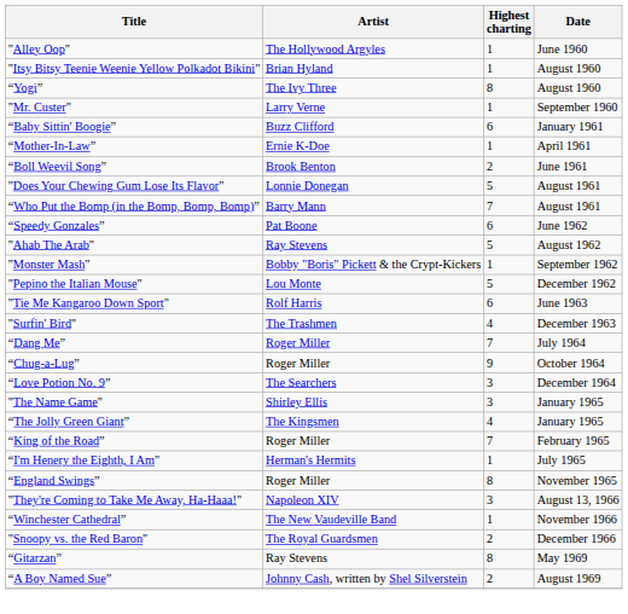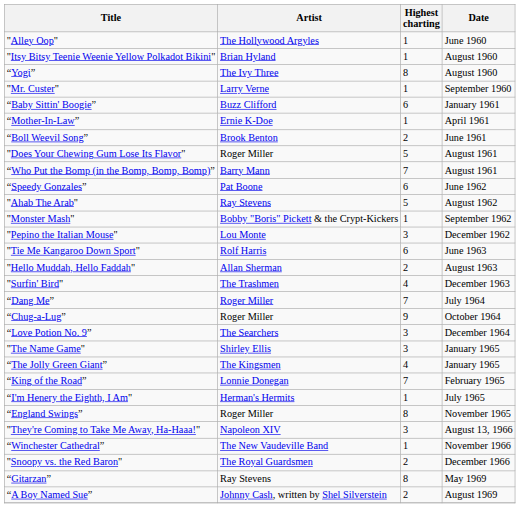 <table class="wikitable sortable">
 <tr>
 <th>Title</th>
 <th>Artist</th>
 <th>Highest<br>charting</th>
 <th>Date</th>
 </tr>
 <tr>
 <td>"<a href='#'>Alley Oop</a>"</td>
 <td><a href='#'>The Hollywood Argyles</a></td>
 <td>1</td>
 <td>June 1960</td>
 </tr>
 <tr>
 <td>"<a href='#'>Itsy Bitsy Teenie Weenie Yellow Polkadot Bikini</a>"</td>
 <td><a href='#'>Brian Hyland</a></td>
 <td>1</td>
 <td>August 1960</td>
 </tr>
 <tr>
 <td>“<a href='#'>Yogi</a>”</td>
 <td><a href='#'>The Ivy Three</a></td>
 <td>8</td>
 <td>August 1960</td>
 </tr>
 <tr>
 <td>"<a href='#'>Mr. Custer</a>"</td>
 <td><a href='#'>Larry Verne</a></td>
 <td>1</td>
 <td>September 1960</td>
 </tr>
 <tr>
 <td>“<a href='#'>Baby Sittin' Boogie</a>”</td>
 <td><a href='#'>Buzz Clifford</a></td>
 <td>6</td>
 <td>January 1961</td>
 </tr>
 <tr>
 <td>“<a href='#'>Mother-In-Law</a>”</td>
 <td><a href='#'>Ernie K-Doe</a></td>
 <td>1</td>
 <td>April 1961</td>
 </tr>
 <tr>
 <td>“<a href='#'>Boll Weevil Song</a>”</td>
 <td><a href='#'>Brook Benton</a></td>
 <td>2</td>
 <td>June 1961</td>
 </tr>
 <tr>
 <td>"<a href='#'>Does Your Chewing Gum Lose Its Flavor</a>"</td>
-<td><a href='#'>Lonnie Donegan</a></td>
+<td>Roger Miller</td>
 <td>5</td>
 <td>August 1961</td>
 </tr>
 <tr>
 <td>“<a href='#'>Who Put the Bomp (in the Bomp, Bomp, Bomp)</a>”</td>
 <td><a href='#'>Barry Mann</a></td>
 <td>7</td>
 <td>August 1961</td>
 </tr>
 <tr>
 <td>“<a href='#'>Speedy Gonzales</a>”</td>
 <td><a href='#'>Pat Boone</a></td>
 <td>6</td>
 <td>June 1962</td>
 </tr>
 <tr>
 <td>"<a href='#'>Ahab The Arab</a>"</td>
 <td><a href='#'>Ray Stevens</a></td>
 <td>5</td>
 <td>August 1962</td>
 </tr>
 <tr>
 <td>"<a href='#'>Monster Mash</a>"</td>
 <td><a href='#'>Bobby "Boris" Pickett</a> & the Crypt-Kickers</td>
 <td>1</td>
 <td>September 1962</td>
 </tr>
 <tr>
 <td>"<a href='#'>Pepino the Italian Mouse</a>"</td>
 <td><a href='#'>Lou Monte</a></td>
-<td>5</td>
+<td>3</td>
 <td>December 1962</td>
 </tr>
 <tr>
 <td>"<a href='#'>Tie Me Kangaroo Down Sport</a>"</td>
 <td><a href='#'>Rolf Harris</a></td>
 <td>6</td>
 <td>June 1963</td>
+</tr>
+<tr>
+<td>"<a href='#'>Hello Muddah, Hello Faddah</a>"</td>
+<td><a href='#'>Allan Sherman</a></td>
+<td>2</td>
+<td>August 1963</td>
 </tr>
 <tr>
 <td>"<a href='#'>Surfin' Bird</a>"</td>
 <td><a href='#'>The Trashmen</a></td>
 <td>4</td>
 <td>December 1963</td>
 </tr>
 <tr>
 <td>“<a href='#'>Dang Me</a>”</td>
 <td><a href='#'>Roger Miller</a></td>
 <td>7</td>
 <td>July 1964</td>
 </tr>
 <tr>
 <td>“<a href='#'>Chug-a-Lug</a>”</td>
 <td>Roger Miller</td>
 <td>9</td>
 <td>October 1964</td>
 </tr>
 <tr>
 <td>“<a href='#'>Love Potion No. 9</a>”</td>
 <td><a href='#'>The Searchers</a></td>
 <td>3</td>
 <td>December 1964</td>
 </tr>
 <tr>
 <td>"<a href='#'>The Name Game</a>"</td>
 <td><a href='#'>Shirley Ellis</a></td>
 <td>3</td>
 <td>January 1965</td>
 </tr>
 <tr>
 <td>“<a href='#'>The Jolly Green Giant</a>”</td>
 <td><a href='#'>The Kingsmen</a></td>
 <td>4</td>
 <td>January 1965</td>
 </tr>
 <tr>
 <td>“<a href='#'>King of the Road</a>”</td>
-<td>Roger Miller</td>
+<td><a href='#'>Lonnie Donegan</a></td>
 <td>7</td>
 <td>February 1965</td>
 </tr>
 <tr>
 <td>“<a href='#'>I'm Henery the Eighth, I Am</a>"</td>
 <td><a href='#'>Herman's Hermits</a></td>
 <td>1</td>
 <td>July 1965</td>
 </tr>
 <tr>
 <td>“<a href='#'>England Swings</a>”</td>
 <td>Roger Miller</td>
 <td>8</td>
 <td>November 1965</td>
 </tr>
 <tr>
 <td>"<a href='#'>They're Coming to Take Me Away, Ha-Haaa!</a>"</td>
 <td><a href='#'>Napoleon XIV</a></td>
 <td>3</td>
 <td>August 13, 1966</td>
 </tr>
 <tr>
 <td>“<a href='#'>Winchester Cathedral</a>”</td>
 <td><a href='#'>The New Vaudeville Band</a></td>
 <td>1</td>
 <td>November 1966</td>
 </tr>
 <tr>
 <td>"<a href='#'>Snoopy vs. the Red Baron</a>"</td>
 <td><a href='#'>The Royal Guardsmen</a></td>
 <td>2</td>
 <td>December 1966</td>
 </tr>
 <tr>
 <td>“<a href='#'>Gitarzan</a>”</td>
 <td>Ray Stevens</td>
 <td>8</td>
 <td>May 1969</td>
 </tr>
 <tr>
 <td>“<a href='#'>A Boy Named Sue</a>”</td>
 <td><a href='#'>Johnny Cash</a>, written by <a href='#'>Shel Silverstein</a></td>
 <td>2</td>
 <td>August 1969</td>
 </tr>
 <tr>
 </tr>
 </table>
